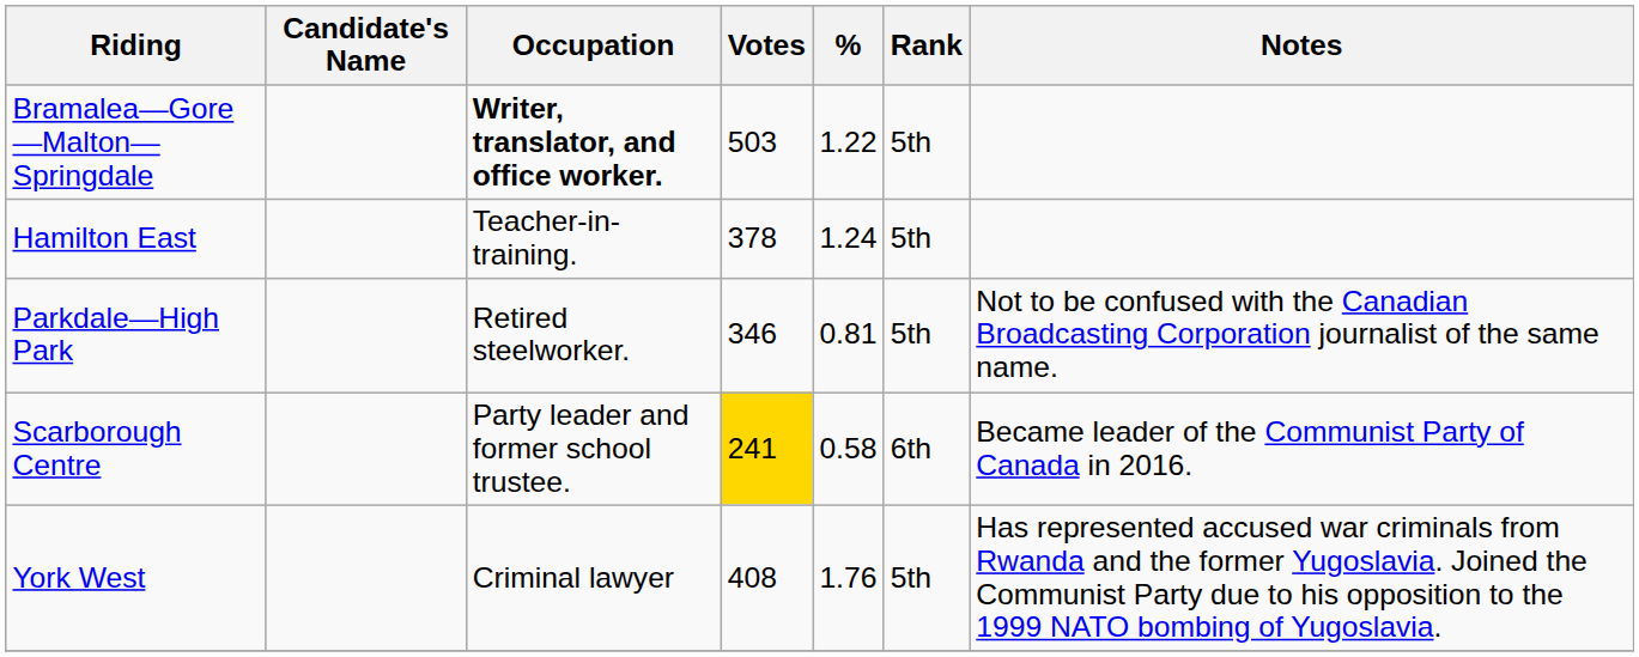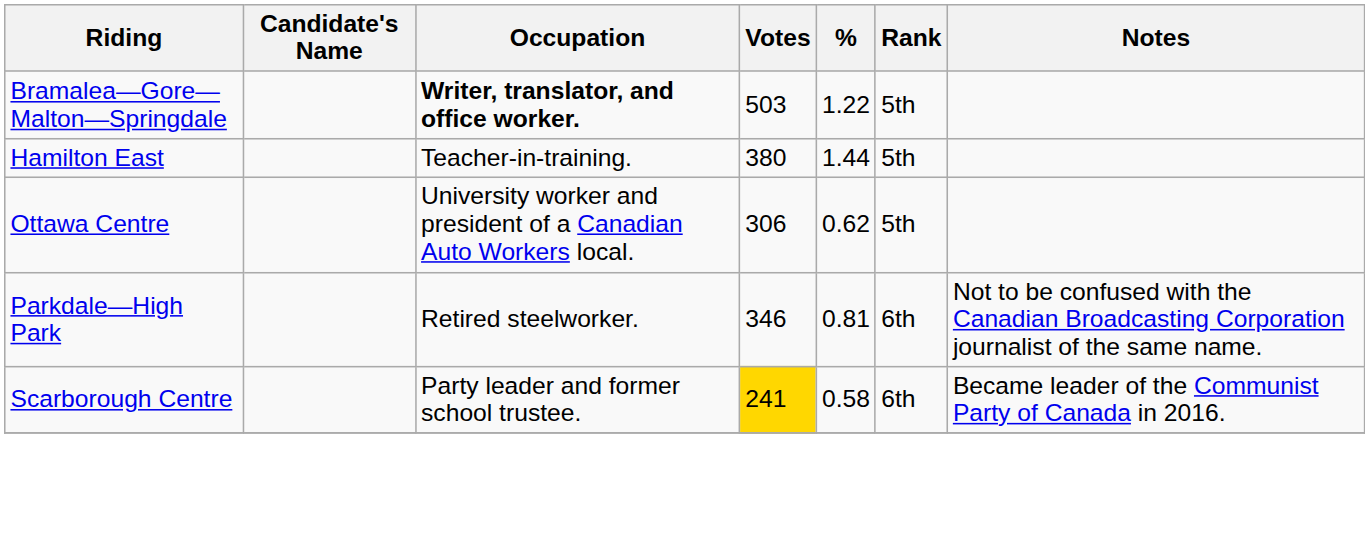 <table class="wikitable sortable" width="100%">
 <tr>
 <th>Riding</th>
 <th>Candidate's Name</th>
 <th>Occupation</th>
 <th>Votes</th>
 <th>%</th>
 <th>Rank</th>
 <th>Notes</th>
 </tr>
 <tr>
 <td><a href='#'>Bramalea—Gore—Malton—Springdale</a></td>
 <td></td>
 <td><strong>Writer, translator, and office worker.</strong></td>
 <td>503</td>
 <td>1.22</td>
 <td>5th</td>
 <td></td>
 </tr>
 <tr>
 <td><a href='#'>Hamilton East</a></td>
 <td></td>
 <td>Teacher-in-training.</td>
-<td>378</td>
-<td>1.24</td>
+<td>380</td>
+<td>1.44</td>
+<td>5th</td>
+<td></td>
+</tr>
+<tr>
+<td><a href='#'>Ottawa Centre</a></td>
+<td></td>
+<td>University worker and president of a <a href='#'>Canadian Auto Workers</a> local.</td>
+<td>306</td>
+<td>0.62</td>
 <td>5th</td>
 <td></td>
 </tr>
 <tr>
 <td><a href='#'>Parkdale—High Park</a></td>
 <td></td>
 <td>Retired steelworker.</td>
 <td>346</td>
 <td>0.81</td>
-<td>5th</td>
+<td>6th</td>
 <td>Not to be confused with the <a href='#'>Canadian Broadcasting Corporation</a> journalist of the same name.</td>
 </tr>
 <tr>
 <td><a href='#'>Scarborough Centre</a></td>
 <td></td>
 <td>Party leader and former school trustee.</td>
 <td style="background: gold;">241</td>
 <td>0.58</td>
 <td>6th</td>
 <td>Became leader of the <a href='#'>Communist Party of Canada</a> in 2016.</td>
 </tr>
 <tr>
-<td><a href='#'>York West</a></td>
-<td></td>
-<td>Criminal lawyer</td>
-<td>408</td>
-<td>1.76</td>
-<td>5th</td>
-<td>Has represented accused war criminals from <a href='#'>Rwanda</a> and the former <a href='#'>Yugoslavia</a>. Joined the Communist Party due to his opposition to the <a href='#'>1999 NATO bombing of Yugoslavia</a>.</td>
-</tr>
-<tr>
 </tr>
 </table>
